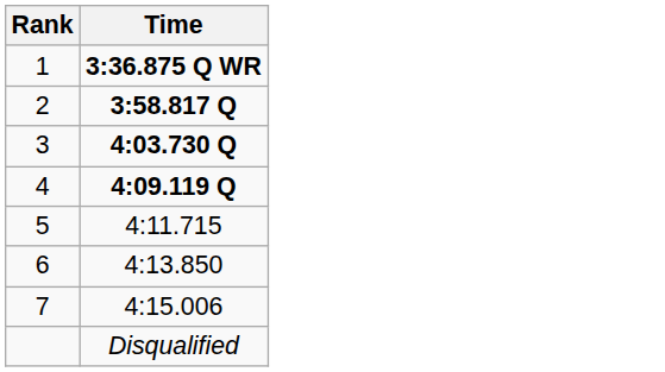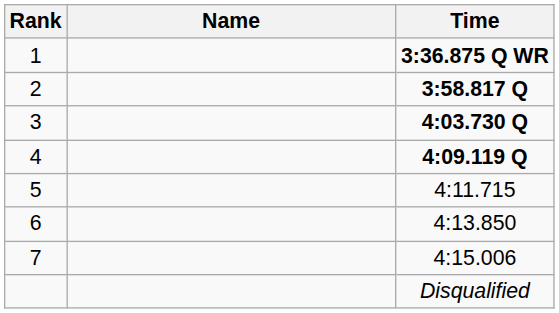 <table class="wikitable" style="text-align:center;">
 <tr>
 <th>Rank</th>
+<th style="width:15em">Name</th>
 <th style="width:7em">Time</th>
 </tr>
 <tr>
 <td>1</td>
+<td align=left></td>
 <td><strong>3:36.875 Q WR</strong></td>
 </tr>
 <tr>
 <td>2</td>
+<td align=left></td>
 <td><strong>3:58.817 Q</strong></td>
 </tr>
 <tr>
 <td>3</td>
+<td align=left></td>
 <td><strong>4:03.730 Q</strong></td>
 </tr>
 <tr>
 <td>4</td>
+<td align=left></td>
 <td><strong>4:09.119 Q</strong></td>
 </tr>
 <tr>
 <td>5</td>
+<td align=left></td>
 <td>4:11.715</td>
 </tr>
 <tr>
 <td>6</td>
+<td align=left></td>
 <td>4:13.850</td>
 </tr>
 <tr>
 <td>7</td>
+<td align=left></td>
 <td>4:15.006</td>
 </tr>
 <tr>
 <td></td>
+<td align=left></td>
 <td><em>Disqualified</em></td>
 </tr>
 </table>
